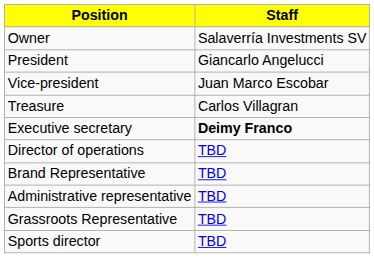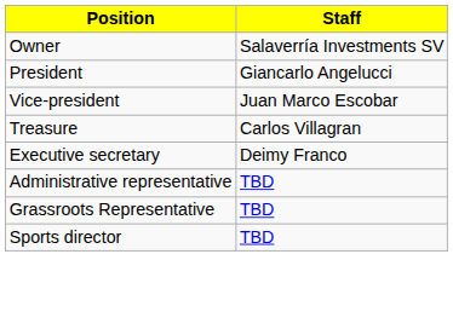 <table class="wikitable">
 <tr>
 <th style="color:Black; background:#FFFF00;;">Position</th>
 <th style="color:Black; background:#FFFF00;;">Staff</th>
 </tr>
 <tr>
 <td>Owner</td>
 <td> Salaverría Investments SV</td>
 </tr>
 <tr>
 <td>President</td>
 <td> Giancarlo Angelucci</td>
 </tr>
 <tr>
 <td>Vice-president</td>
 <td> Juan Marco Escobar</td>
 </tr>
 <tr>
 <td>Treasure</td>
 <td> Carlos Villagran</td>
 </tr>
 <tr>
 <td>Executive secretary</td>
-<td><strong> Deimy Franco</strong></td>
-</tr>
-<tr>
-<td>Director of operations</td>
-<td> <a href='#'>TBD</a></td>
-</tr>
-<tr>
-<td>Brand Representative</td>
-<td> <a href='#'>TBD</a></td>
+<td> Deimy Franco</td>
 </tr>
 <tr>
 <td>Administrative representative</td>
 <td> <a href='#'>TBD</a></td>
 </tr>
 <tr>
 <td>Grassroots Representative</td>
 <td> <a href='#'>TBD</a></td>
 </tr>
 <tr>
 <td>Sports director</td>
 <td> <a href='#'>TBD</a></td>
 </tr>
 </table>
